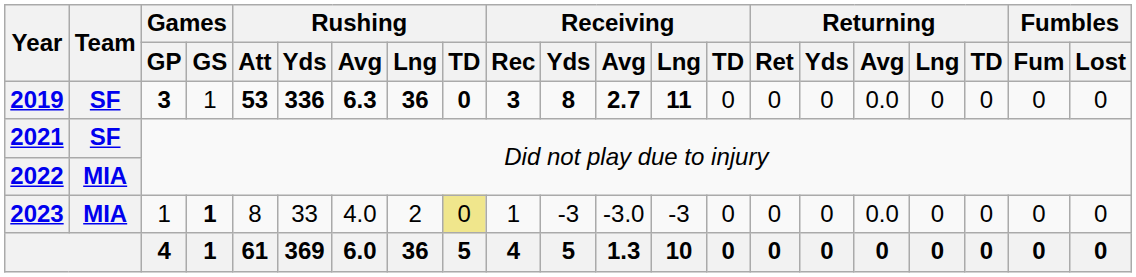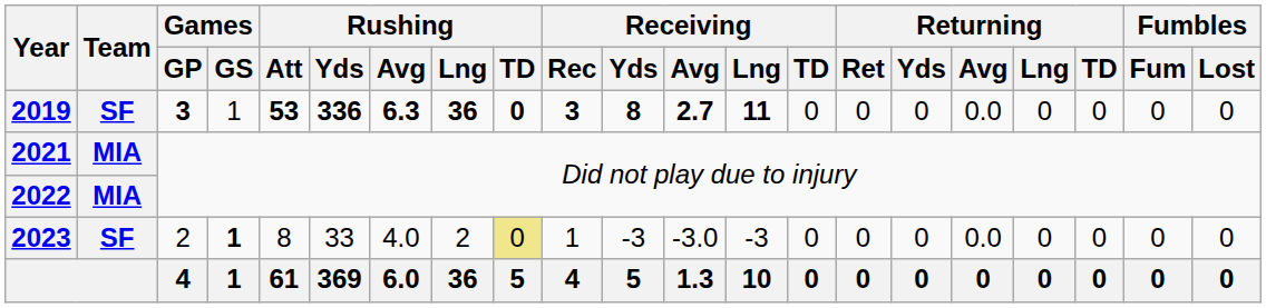 <table class= "wikitable" style="text-align:center;">
 <tr>
 <th rowspan="2">Year</th>
 <th rowspan="2">Team</th>
 <th colspan="2">Games</th>
 <th colspan="5">Rushing</th>
 <th colspan="5">Receiving</th>
 <th colspan="5">Returning</th>
 <th colspan="2">Fumbles</th>
 </tr>
 <tr>
 <th>GP</th>
 <th>GS</th>
 <th>Att</th>
 <th>Yds</th>
 <th>Avg</th>
 <th>Lng</th>
 <th>TD</th>
 <th>Rec</th>
 <th>Yds</th>
 <th>Avg</th>
 <th>Lng</th>
 <th>TD</th>
 <th>Ret</th>
 <th>Yds</th>
 <th>Avg</th>
 <th>Lng</th>
 <th>TD</th>
 <th>Fum</th>
 <th>Lost</th>
 </tr>
 <tr>
 <th><a href='#'>2019</a></th>
 <th><a href='#'>SF</a></th>
 <td><strong>3</strong></td>
 <td>1</td>
 <td><strong>53</strong></td>
 <td><strong>336</strong></td>
 <td><strong>6.3</strong></td>
 <td><strong>36</strong></td>
 <td><strong>0</strong></td>
 <td><strong>3</strong></td>
 <td><strong>8</strong></td>
 <td><strong>2.7</strong></td>
 <td><strong>11</strong></td>
 <td>0</td>
 <td>0</td>
 <td>0</td>
 <td>0.0</td>
 <td>0</td>
 <td>0</td>
 <td>0</td>
 <td>0</td>
 </tr>
 <tr>
 <th><a href='#'>2021</a></th>
-<th><a href='#'>SF</a></th>
+<th><a href='#'>MIA</a></th>
 <td colspan="19"; rowspan="2"><em>Did not play due to injury</em></td>
 </tr>
 <tr>
 <th><a href='#'>2022</a></th>
 <th><a href='#'>MIA</a></th>
 </tr>
 <tr>
 <th><a href='#'>2023</a></th>
-<th><a href='#'>MIA</a></th>
-<td>1</td>
+<th><a href='#'>SF</a></th>
+<td>2</td>
 <td><strong>1</strong></td>
 <td>8</td>
 <td>33</td>
 <td>4.0</td>
 <td>2</td>
 <td style="background: khaki;">0</td>
 <td>1</td>
 <td>-3</td>
 <td>-3.0</td>
 <td>-3</td>
 <td>0</td>
 <td>0</td>
 <td>0</td>
 <td>0.0</td>
 <td>0</td>
 <td>0</td>
 <td>0</td>
 <td>0</td>
 </tr>
 <tr>
 <th colspan="2"></th>
 <th>4</th>
 <th>1</th>
 <th>61</th>
 <th>369</th>
 <th>6.0</th>
 <th>36</th>
 <th>5</th>
 <th>4</th>
 <th>5</th>
 <th>1.3</th>
 <th>10</th>
 <th>0</th>
 <th>0</th>
 <th>0</th>
 <th>0</th>
 <th>0</th>
 <th>0</th>
 <th>0</th>
 <th>0</th>
 </tr>
 </table>
